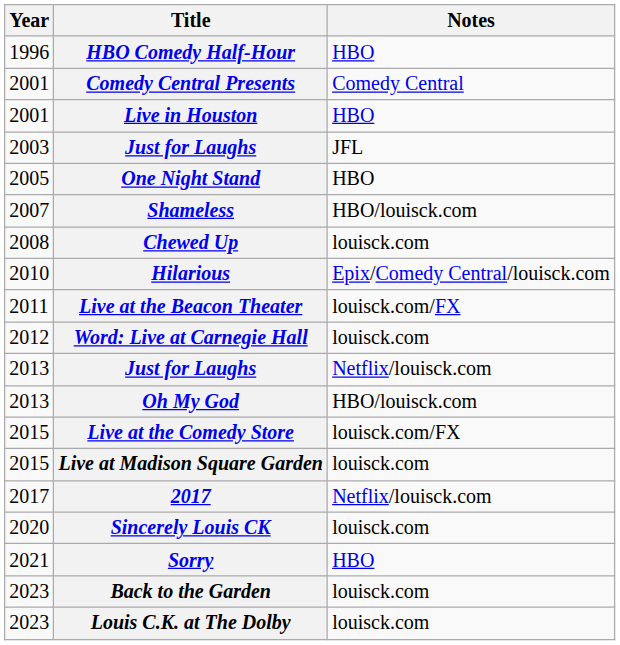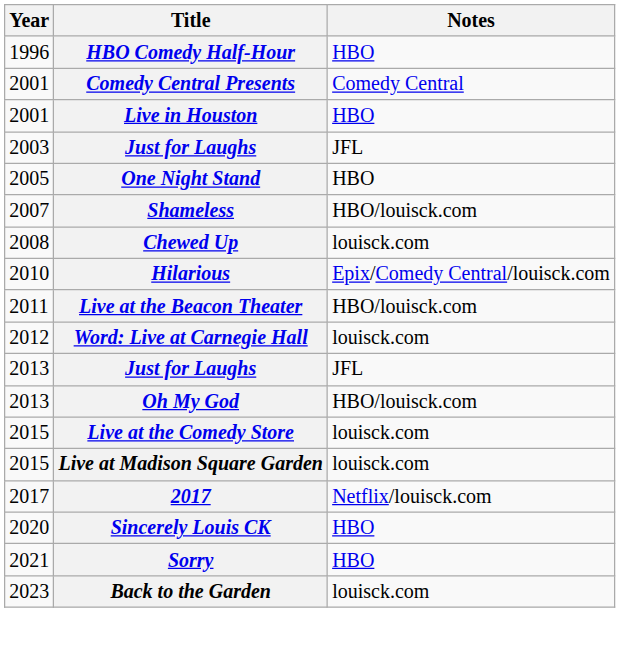 <table class="wikitable sortable plainrowheaders">
 <tr>
 <th>Year</th>
 <th>Title</th>
 <th>Notes</th>
 </tr>
 <tr>
 <td>1996</td>
 <th scope="row"><em><a href='#'>HBO Comedy Half-Hour</a></em></th>
 <td><a href='#'>HBO</a></td>
 </tr>
 <tr>
 <td>2001</td>
 <th scope="row"><em><a href='#'>Comedy Central Presents</a></em></th>
 <td><a href='#'>Comedy Central</a></td>
 </tr>
 <tr>
 <td>2001</td>
 <th scope="row"><em><a href='#'>Live in Houston</a></em></th>
 <td><a href='#'>HBO</a></td>
 </tr>
 <tr>
 <td>2003</td>
 <th scope="row"><em><a href='#'>Just for Laughs</a></em></th>
 <td>JFL</td>
 </tr>
 <tr>
 <td>2005</td>
 <th scope="row"><em><a href='#'>One Night Stand</a></em></th>
 <td>HBO</td>
 </tr>
 <tr>
 <td>2007</td>
 <th scope="row"><em><a href='#'>Shameless</a></em></th>
 <td>HBO/louisck.com</td>
 </tr>
 <tr>
 <td>2008</td>
 <th scope="row"><em><a href='#'>Chewed Up</a></em></th>
 <td>louisck.com</td>
 </tr>
 <tr>
 <td>2010</td>
 <th scope="row"><em><a href='#'>Hilarious</a></em></th>
 <td><a href='#'>Epix</a>/<a href='#'>Comedy Central</a>/louisck.com</td>
 </tr>
 <tr>
 <td>2011</td>
 <th scope="row"><em><a href='#'>Live at the Beacon Theater</a></em></th>
-<td>louisck.com/<a href='#'>FX</a></td>
+<td>HBO/louisck.com</td>
 </tr>
 <tr>
 <td>2012</td>
 <th scope="row"><em><a href='#'>Word: Live at Carnegie Hall</a></em></th>
 <td>louisck.com</td>
 </tr>
 <tr>
 <td>2013</td>
 <th scope="row"><em><a href='#'>Just for Laughs</a></em></th>
-<td><a href='#'>Netflix</a>/louisck.com</td>
+<td>JFL</td>
 </tr>
 <tr>
 <td>2013</td>
 <th scope="row"><em><a href='#'>Oh My God</a></em></th>
 <td>HBO/louisck.com</td>
 </tr>
 <tr>
 <td>2015</td>
 <th scope="row"><em><a href='#'>Live at the Comedy Store</a></em></th>
-<td>louisck.com/FX</td>
+<td>louisck.com</td>
 </tr>
 <tr>
 <td>2015</td>
 <th scope="row"><em>Live at Madison Square Garden</em></th>
 <td>louisck.com</td>
 </tr>
 <tr>
 <td>2017</td>
 <th scope="row"><em><a href='#'>2017</a></em></th>
 <td><a href='#'>Netflix</a>/louisck.com</td>
 </tr>
 <tr>
 <td>2020</td>
 <th scope="row"><em><a href='#'>Sincerely Louis CK</a></em></th>
-<td>louisck.com</td>
+<td><a href='#'>HBO</a></td>
 </tr>
 <tr>
 <td>2021</td>
 <th scope="row"><em><a href='#'>Sorry</a></em></th>
 <td><a href='#'>HBO</a></td>
 </tr>
 <tr>
 <td>2023</td>
 <th scope="row"><em>Back to the Garden</em></th>
 <td>louisck.com</td>
 </tr>
-<tr>
-<td>2023</td>
-<th scope="row"><em>Louis C.K. at The Dolby</em></th>
-<td>louisck.com</td>
-</tr>
 </table>
